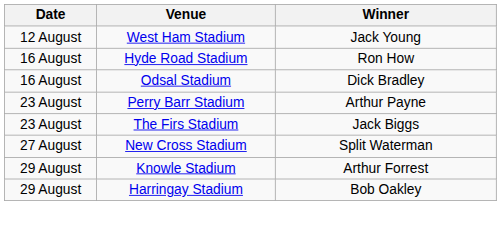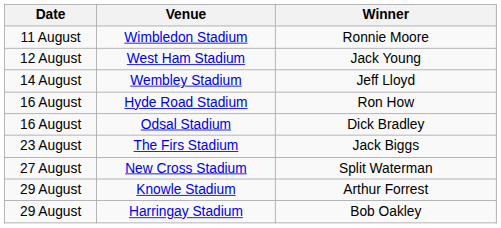 <table class="wikitable" style="text-align:center">
 <tr>
 <th width=100>Date</th>
 <th width=200>Venue</th>
 <th width=250>Winner</th>
 </tr>
 <tr>
+<td>11 August</td>
+<td><a href='#'>Wimbledon Stadium</a></td>
+<td>Ronnie Moore</td>
+</tr>
+<tr>
 <td>12 August</td>
 <td><a href='#'>West Ham Stadium</a></td>
 <td>Jack Young</td>
+</tr>
+<tr>
+<td>14 August</td>
+<td><a href='#'>Wembley Stadium</a></td>
+<td>Jeff Lloyd</td>
 </tr>
 <tr>
 <td>16 August</td>
 <td><a href='#'>Hyde Road Stadium</a></td>
 <td>Ron How</td>
 </tr>
 <tr>
 <td>16 August</td>
 <td><a href='#'>Odsal Stadium</a></td>
 <td>Dick Bradley</td>
-</tr>
-<tr>
-<td>23 August</td>
-<td><a href='#'>Perry Barr Stadium</a></td>
-<td>Arthur Payne</td>
 </tr>
 <tr>
 <td>23 August</td>
 <td><a href='#'>The Firs Stadium</a></td>
 <td>Jack Biggs</td>
 </tr>
 <tr>
 <td>27 August</td>
 <td><a href='#'>New Cross Stadium</a></td>
 <td>Split Waterman</td>
 </tr>
 <tr>
 <td>29 August</td>
 <td><a href='#'>Knowle Stadium</a></td>
 <td>Arthur Forrest</td>
 </tr>
 <tr>
 <td>29 August</td>
 <td><a href='#'>Harringay Stadium</a></td>
 <td>Bob Oakley</td>
 </tr>
 </table>
